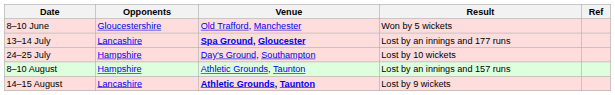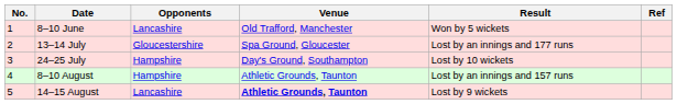 <table class="wikitable"  style="width:80%; font-size:95%;">
 <tr style="background:#efefef;">
+<th scope="col">No.</th>
 <th scope="col">Date</th>
 <th scope="col">Opponents</th>
 <th scope="col">Venue</th>
 <th scope="col">Result</th>
 <th scope="col">Ref</th>
 </tr>
 <tr style="background:#fdd;">
+<td>1</td>
 <td>8–10 June</td>
-<td><a href='#'>Gloucestershire</a></td>
+<td><a href='#'>Lancashire</a></td>
 <td><a href='#'>Old Trafford</a>, <a href='#'>Manchester</a></td>
 <td>Won by 5 wickets</td>
 <td></td>
 </tr>
 <tr style="background:#fdd;">
+<td>2</td>
 <td>13–14 July</td>
-<td><a href='#'>Lancashire</a></td>
-<td><strong><a href='#'>Spa Ground</a>, <a href='#'>Gloucester</a></strong></td>
+<td><a href='#'>Gloucestershire</a></td>
+<td><a href='#'>Spa Ground</a>, <a href='#'>Gloucester</a></td>
 <td>Lost by an innings and 177 runs</td>
 <td></td>
 </tr>
 <tr style="background:#fdd;">
+<td>3</td>
 <td>24–25 July</td>
 <td><a href='#'>Hampshire</a></td>
 <td><a href='#'>Day's Ground</a>, <a href='#'>Southampton</a></td>
 <td>Lost by 10 wickets</td>
 <td></td>
 </tr>
 <tr style="background:#dfd;">
+<td>4</td>
 <td>8–10 August</td>
 <td><a href='#'>Hampshire</a></td>
 <td><a href='#'>Athletic Grounds</a>, <a href='#'>Taunton</a></td>
 <td>Lost by an innings and 157 runs</td>
 <td></td>
 </tr>
 <tr style="background:#fdd;">
+<td>5</td>
 <td>14–15 August</td>
 <td><a href='#'>Lancashire</a></td>
 <td><strong><a href='#'>Athletic Grounds</a>, <a href='#'>Taunton</a></strong></td>
 <td>Lost by 9 wickets</td>
 <td></td>
 </tr>
 </table>
